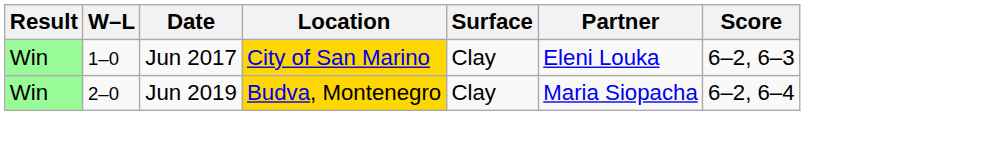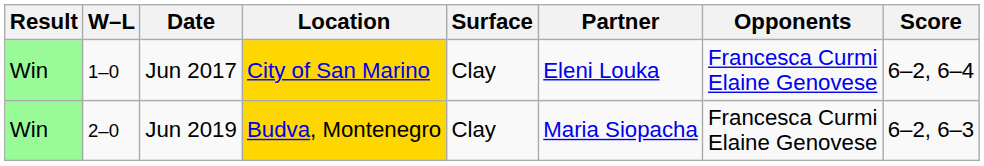 <table class="sortable wikitable">
 <tr>
 <th>Result</th>
 <th class="unsortable">W–L</th>
 <th>Date</th>
 <th>Location</th>
 <th>Surface</th>
 <th>Partner</th>
+<th>Opponents</th>
 <th class="unsortable">Score</th>
 </tr>
 <tr>
 <td bgcolor=98FB98>Win</td>
 <td><small>1–0</small></td>
 <td>Jun 2017</td>
 <td bgcolor=gold><a href='#'>City of San Marino</a></td>
 <td>Clay</td>
 <td> <a href='#'>Eleni Louka</a></td>
-<td>6–2, 6–3</td>
+<td> <a href='#'>Francesca Curmi</a><br> <a href='#'>Elaine Genovese</a></td>
+<td>6–2, 6–4</td>
 </tr>
 <tr>
 <td bgcolor=98FB98>Win</td>
 <td><small>2–0</small></td>
 <td>Jun 2019</td>
 <td bgcolor=gold><a href='#'>Budva</a>, Montenegro</td>
 <td>Clay</td>
 <td> <a href='#'>Maria Siopacha</a></td>
-<td>6–2, 6–4</td>
+<td> Francesca Curmi<br> Elaine Genovese</td>
+<td>6–2, 6–3</td>
 </tr>
 </table>
